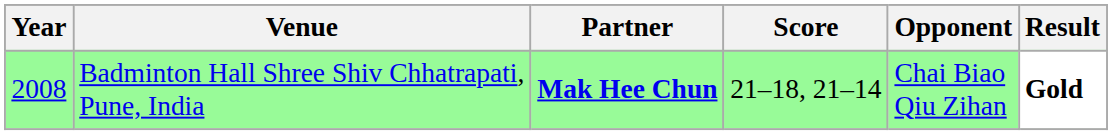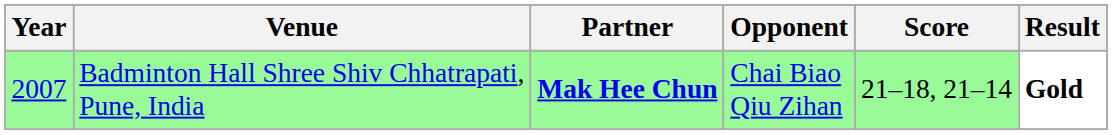 <table class="sortable wikitable" style="font-size: 90%;">
 <tr>
 <th>Year</th>
 <th>Venue</th>
 <th>Partner</th>
+<th>Opponent</th>
 <th>Score</th>
-<th>Opponent</th>
 <th>Result</th>
 </tr>
 <tr style="background:#98FB98">
-<td align="center"><a href='#'>2008</a></td>
+<td align="center"><a href='#'>2007</a></td>
 <td align="left"><a href='#'>Badminton Hall Shree Shiv Chhatrapati</a>,<br><a href='#'>Pune, India</a></td>
 <td align="left"><strong> <a href='#'>Mak Hee Chun</a></strong></td>
+<td align="left"> <a href='#'>Chai Biao</a> <br>  <a href='#'>Qiu Zihan</a></td>
 <td align="left">21–18, 21–14</td>
-<td align="left"> <a href='#'>Chai Biao</a> <br>  <a href='#'>Qiu Zihan</a></td>
 <td style="text-align:left; background:white"> <strong>Gold</strong></td>
 </tr>
 </table>
